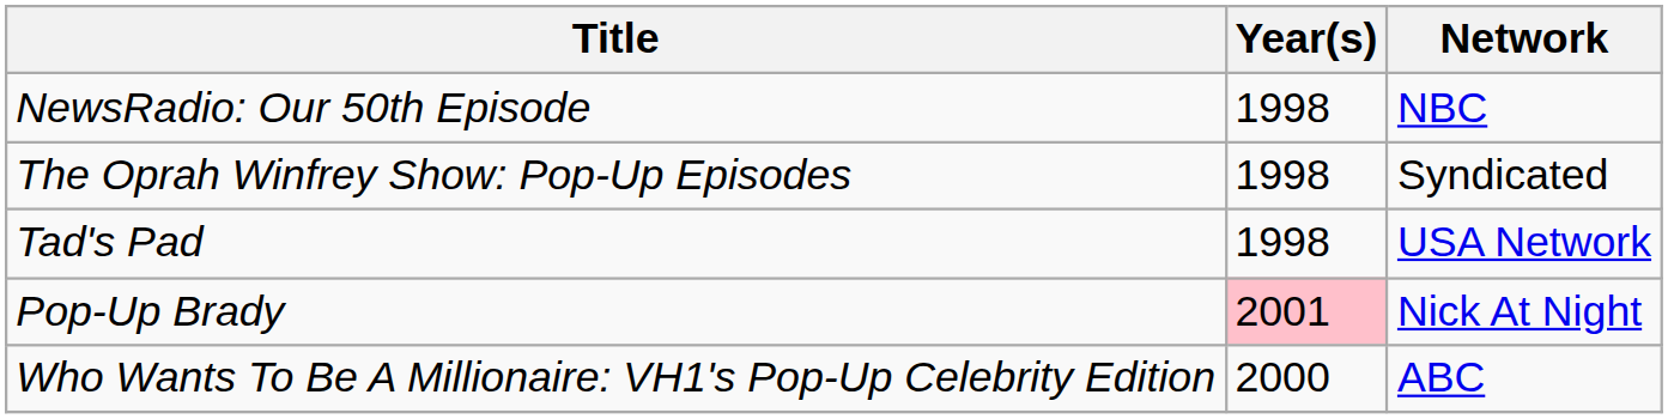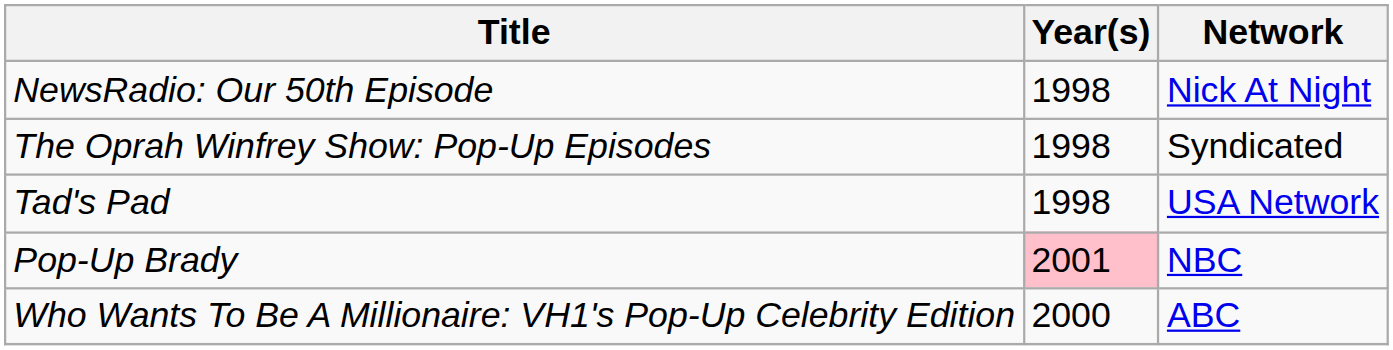 <table class="wikitable">
 <tr>
 <th>Title</th>
 <th>Year(s)</th>
 <th>Network</th>
 </tr>
 <tr>
 <td><em>NewsRadio: Our 50th Episode</em></td>
 <td>1998</td>
-<td><a href='#'>NBC</a></td>
+<td><a href='#'>Nick At Night</a></td>
 </tr>
 <tr>
 <td><em>The Oprah Winfrey Show: Pop-Up Episodes</em></td>
 <td>1998</td>
 <td>Syndicated</td>
 </tr>
 <tr>
 <td><em>Tad's Pad</em></td>
 <td>1998</td>
 <td><a href='#'>USA Network</a></td>
 </tr>
 <tr>
 <td><em>Pop-Up Brady</em></td>
 <td style="background: pink;">2001</td>
-<td><a href='#'>Nick At Night</a></td>
+<td><a href='#'>NBC</a></td>
 </tr>
 <tr>
 <td><em>Who Wants To Be A Millionaire: VH1's Pop-Up Celebrity Edition</em></td>
 <td>2000</td>
 <td><a href='#'>ABC</a></td>
 </tr>
 <tr>
 </tr>
 </table>
